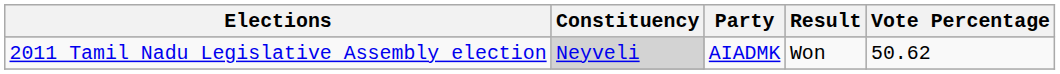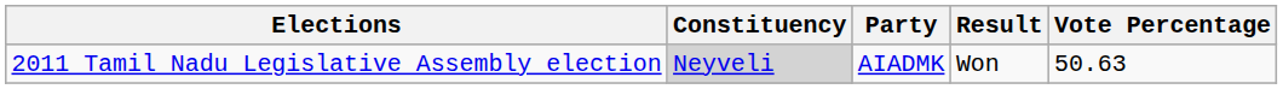 <table class="wikitable">
 <tr>
 <th>Elections</th>
 <th>Constituency</th>
 <th>Party</th>
 <th>Result</th>
 <th>Vote Percentage</th>
 </tr>
 <tr>
 <td><a href='#'>2011 Tamil Nadu Legislative Assembly election</a></td>
 <td style="background: lightgrey;"><a href='#'>Neyveli</a></td>
 <td><a href='#'>AIADMK</a></td>
 <td>Won</td>
-<td>50.62</td>
+<td>50.63</td>
 </tr>
 </table>
